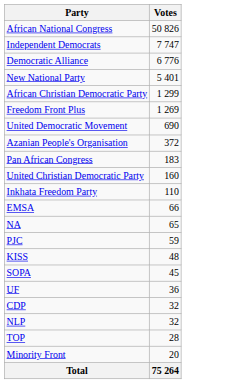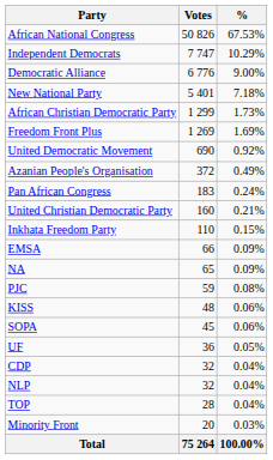 <table class="wikitable" style="font-size: 95%; text-align: right">
 <tr>
 <th>Party</th>
 <th>Votes</th>
+<th>%</th>
 </tr>
 <tr>
 <td align=left><a href='#'>African National Congress</a></td>
 <td>50 826</td>
+<td>67.53%</td>
 </tr>
 <tr>
 <td align=left><a href='#'>Independent Democrats</a></td>
 <td>7 747</td>
+<td>10.29%</td>
 </tr>
 <tr>
 <td align=left><a href='#'>Democratic Alliance</a></td>
 <td>6 776</td>
+<td>9.00%</td>
 </tr>
 <tr>
 <td align=left><a href='#'>New National Party</a></td>
 <td>5 401</td>
+<td>7.18%</td>
 </tr>
 <tr>
 <td align=left><a href='#'>African Christian Democratic Party</a></td>
 <td>1 299</td>
+<td>1.73%</td>
 </tr>
 <tr>
 <td align=left><a href='#'>Freedom Front Plus</a></td>
 <td>1 269</td>
+<td>1.69%</td>
 </tr>
 <tr>
 <td align=left><a href='#'>United Democratic Movement</a></td>
 <td>690</td>
+<td>0.92%</td>
 </tr>
 <tr>
 <td align=left><a href='#'>Azanian People's Organisation</a></td>
 <td>372</td>
+<td>0.49%</td>
 </tr>
 <tr>
 <td align=left><a href='#'>Pan African Congress</a></td>
 <td>183</td>
+<td>0.24%</td>
 </tr>
 <tr>
 <td align=left><a href='#'>United Christian Democratic Party</a></td>
 <td>160</td>
+<td>0.21%</td>
 </tr>
 <tr>
 <td align=left><a href='#'>Inkhata Freedom Party</a></td>
 <td>110</td>
+<td>0.15%</td>
 </tr>
 <tr>
 <td align=left><a href='#'>EMSA</a></td>
 <td>66</td>
+<td>0.09%</td>
 </tr>
 <tr>
 <td align=left><a href='#'>NA</a></td>
 <td>65</td>
+<td>0.09%</td>
 </tr>
 <tr>
 <td align=left><a href='#'>PJC</a></td>
 <td>59</td>
+<td>0.08%</td>
 </tr>
 <tr>
 <td align=left><a href='#'>KISS</a></td>
 <td>48</td>
+<td>0.06%</td>
 </tr>
 <tr>
 <td align=left><a href='#'>SOPA</a></td>
 <td>45</td>
+<td>0.06%</td>
 </tr>
 <tr>
 <td align=left><a href='#'>UF</a></td>
 <td>36</td>
+<td>0.05%</td>
 </tr>
 <tr>
 <td align=left><a href='#'>CDP</a></td>
 <td>32</td>
+<td>0.04%</td>
 </tr>
 <tr>
 <td align=left><a href='#'>NLP</a></td>
 <td>32</td>
+<td>0.04%</td>
 </tr>
 <tr>
 <td align=left><a href='#'>TOP</a></td>
 <td>28</td>
+<td>0.04%</td>
 </tr>
 <tr>
 <td align=left><a href='#'>Minority Front</a></td>
 <td>20</td>
+<td>0.03%</td>
 </tr>
 <tr>
 <th align=left>Total</th>
 <th>75 264</th>
+<th>100.00%</th>
 </tr>
 </table>
